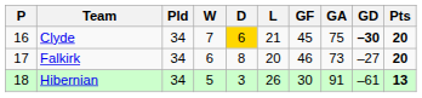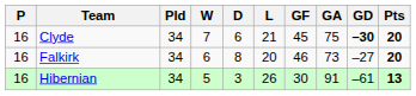 <table class="wikitable" style="text-align: center;">
 <tr>
 <th width=30>P</th>
 <th width=140>Team</th>
 <th width=30>Pld</th>
 <th width=30>W</th>
 <th width=30>D</th>
 <th width=30>L</th>
 <th width=30>GF</th>
 <th width=30>GA</th>
 <th width=30>GD</th>
 <th width=30>Pts</th>
 </tr>
 <tr>
 <td>16</td>
 <td align=left><a href='#'>Clyde</a></td>
 <td>34</td>
 <td>7</td>
-<td style="background: gold;">6</td>
+<td>6</td>
 <td>21</td>
 <td>45</td>
 <td>75</td>
 <td><strong>–30</strong></td>
 <td><strong>20</strong></td>
 </tr>
 <tr>
-<td>17</td>
+<td>16</td>
 <td align=left><a href='#'>Falkirk</a></td>
 <td>34</td>
 <td>6</td>
 <td>8</td>
 <td>20</td>
 <td>46</td>
 <td>73</td>
 <td>–27</td>
 <td><strong>20</strong></td>
 </tr>
 <tr style="background:#ccffcc;">
-<td>18</td>
+<td>16</td>
 <td align=left><a href='#'>Hibernian</a></td>
 <td>34</td>
 <td>5</td>
 <td>3</td>
 <td>26</td>
 <td>30</td>
 <td>91</td>
 <td>–61</td>
 <td><strong>13</strong></td>
 </tr>
 </table>
